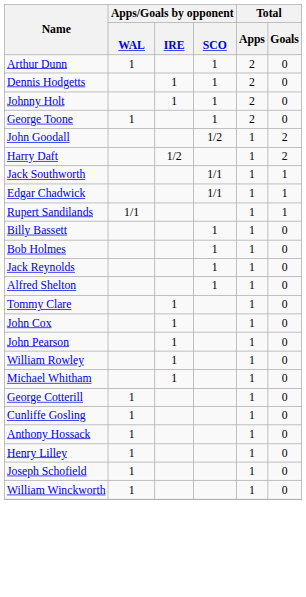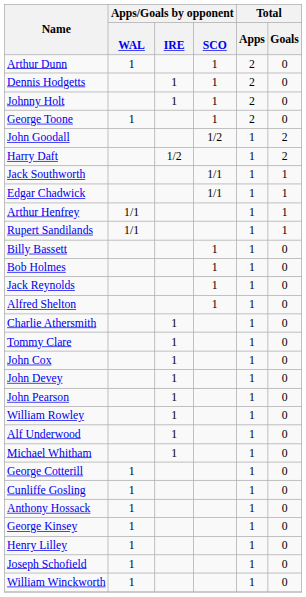 <table class="wikitable sortable" style="text-align: center;">
 <tr>
 <th rowspan=2>Name</th>
 <th colspan=3>Apps/Goals by opponent</th>
 <th colspan=2>Total</th>
 </tr>
 <tr>
 <th><br><a href='#'>WAL</a></th>
 <th><br><a href='#'>IRE</a></th>
 <th><br><a href='#'>SCO</a></th>
 <th>Apps</th>
 <th>Goals</th>
 </tr>
 <tr>
 <td align=left><a href='#'>Arthur Dunn</a></td>
 <td>1</td>
 <td></td>
 <td>1</td>
 <td>2</td>
 <td>0</td>
 </tr>
 <tr>
 <td align=left><a href='#'>Dennis Hodgetts</a></td>
 <td></td>
 <td>1</td>
 <td>1</td>
 <td>2</td>
 <td>0</td>
 </tr>
 <tr>
 <td align=left><a href='#'>Johnny Holt</a></td>
 <td></td>
 <td>1</td>
 <td>1</td>
 <td>2</td>
 <td>0</td>
 </tr>
 <tr>
 <td align=left><a href='#'>George Toone</a></td>
 <td>1</td>
 <td></td>
 <td>1</td>
 <td>2</td>
 <td>0</td>
 </tr>
 <tr>
 <td align=left><a href='#'>John Goodall</a></td>
 <td></td>
 <td></td>
 <td>1/2</td>
 <td>1</td>
 <td>2</td>
 </tr>
 <tr>
 <td align=left><a href='#'>Harry Daft</a></td>
 <td></td>
 <td>1/2</td>
 <td></td>
 <td>1</td>
 <td>2</td>
 </tr>
 <tr>
 <td align=left><a href='#'>Jack Southworth</a></td>
 <td></td>
 <td></td>
 <td>1/1</td>
 <td>1</td>
 <td>1</td>
 </tr>
 <tr>
 <td align=left><a href='#'>Edgar Chadwick</a></td>
 <td></td>
 <td></td>
 <td>1/1</td>
 <td>1</td>
 <td>1</td>
 </tr>
 <tr>
+<td align=left><a href='#'>Arthur Henfrey</a></td>
+<td>1/1</td>
+<td></td>
+<td></td>
+<td>1</td>
+<td>1</td>
+</tr>
+<tr>
 <td align=left><a href='#'>Rupert Sandilands</a></td>
 <td>1/1</td>
 <td></td>
 <td></td>
 <td>1</td>
 <td>1</td>
 </tr>
 <tr>
 <td align=left><a href='#'>Billy Bassett</a></td>
 <td></td>
 <td></td>
 <td>1</td>
 <td>1</td>
 <td>0</td>
 </tr>
 <tr>
 <td align=left><a href='#'>Bob Holmes</a></td>
 <td></td>
 <td></td>
 <td>1</td>
 <td>1</td>
 <td>0</td>
 </tr>
 <tr>
 <td align=left><a href='#'>Jack Reynolds</a></td>
 <td></td>
 <td></td>
 <td>1</td>
 <td>1</td>
 <td>0</td>
 </tr>
 <tr>
 <td align=left><a href='#'>Alfred Shelton</a></td>
 <td></td>
 <td></td>
 <td>1</td>
 <td>1</td>
 <td>0</td>
 </tr>
 <tr>
+<td align=left><a href='#'>Charlie Athersmith</a></td>
+<td></td>
+<td>1</td>
+<td></td>
+<td>1</td>
+<td>0</td>
+</tr>
+<tr>
 <td align=left><a href='#'>Tommy Clare</a></td>
 <td></td>
 <td>1</td>
 <td></td>
 <td>1</td>
 <td>0</td>
 </tr>
 <tr>
 <td align=left><a href='#'>John Cox</a></td>
 <td></td>
 <td>1</td>
 <td></td>
 <td>1</td>
 <td>0</td>
 </tr>
 <tr>
+<td align=left><a href='#'>John Devey</a></td>
+<td></td>
+<td>1</td>
+<td></td>
+<td>1</td>
+<td>0</td>
+</tr>
+<tr>
 <td align=left><a href='#'>John Pearson</a></td>
 <td></td>
 <td>1</td>
 <td></td>
 <td>1</td>
 <td>0</td>
 </tr>
 <tr>
 <td align=left><a href='#'>William Rowley</a></td>
+<td></td>
+<td>1</td>
+<td></td>
+<td>1</td>
+<td>0</td>
+</tr>
+<tr>
+<td align=left><a href='#'>Alf Underwood</a></td>
 <td></td>
 <td>1</td>
 <td></td>
 <td>1</td>
 <td>0</td>
 </tr>
 <tr>
 <td align=left><a href='#'>Michael Whitham</a></td>
 <td></td>
 <td>1</td>
 <td></td>
 <td>1</td>
 <td>0</td>
 </tr>
 <tr>
 <td align=left><a href='#'>George Cotterill</a></td>
 <td>1</td>
 <td></td>
 <td></td>
 <td>1</td>
 <td>0</td>
 </tr>
 <tr>
 <td align=left><a href='#'>Cunliffe Gosling</a></td>
 <td>1</td>
 <td></td>
 <td></td>
 <td>1</td>
 <td>0</td>
 </tr>
 <tr>
 <td align=left><a href='#'>Anthony Hossack</a></td>
 <td>1</td>
 <td></td>
 <td></td>
 <td>1</td>
 <td>0</td>
 </tr>
 <tr>
+<td align=left><a href='#'>George Kinsey</a></td>
+<td>1</td>
+<td></td>
+<td></td>
+<td>1</td>
+<td>0</td>
+</tr>
+<tr>
 <td align=left><a href='#'>Henry Lilley</a></td>
 <td>1</td>
 <td></td>
 <td></td>
 <td>1</td>
 <td>0</td>
 </tr>
 <tr>
 <td align=left><a href='#'>Joseph Schofield</a></td>
 <td>1</td>
 <td></td>
 <td></td>
 <td>1</td>
 <td>0</td>
 </tr>
 <tr>
 <td align=left><a href='#'>William Winckworth</a></td>
 <td>1</td>
 <td></td>
 <td></td>
 <td>1</td>
 <td>0</td>
 </tr>
 <tr>
 </tr>
 </table>
